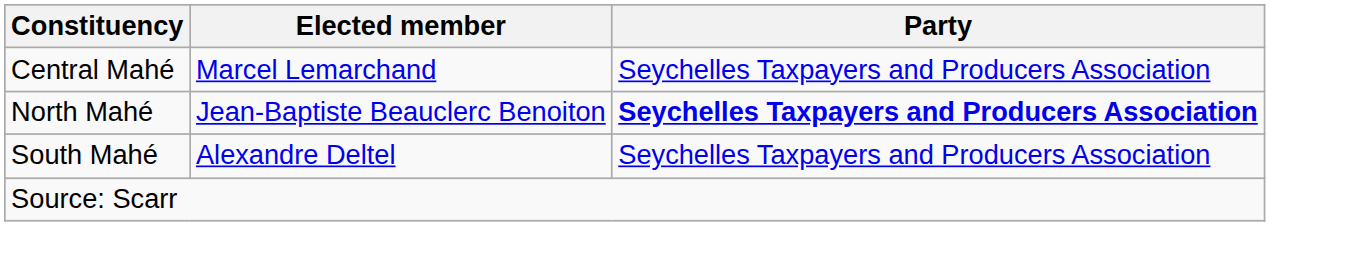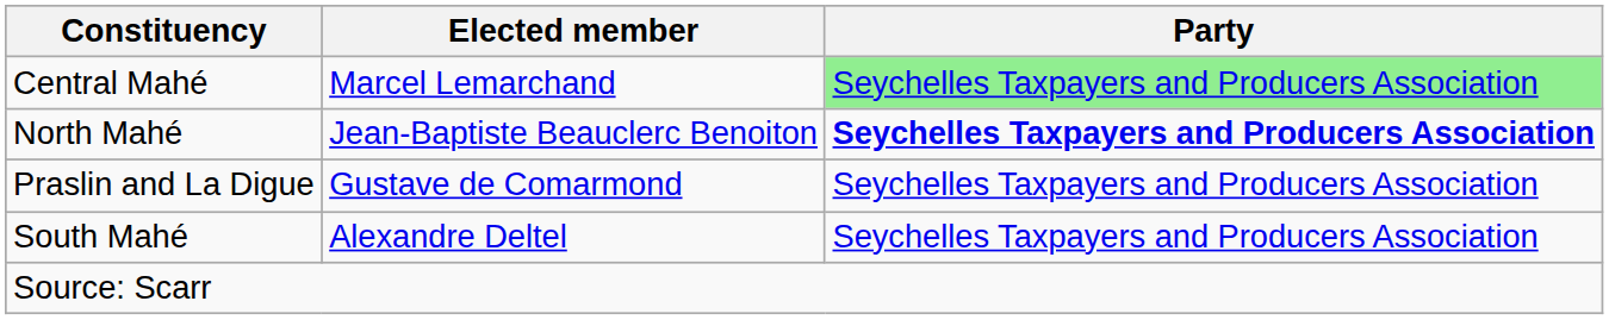 <table class=wikitable>
 <tr>
 <th>Constituency</th>
 <th>Elected member</th>
 <th>Party</th>
 </tr>
 <tr>
 <td>Central Mahé</td>
 <td><a href='#'>Marcel Lemarchand</a></td>
-<td><a href='#'>Seychelles Taxpayers and Producers Association</a></td>
+<td style="background: lightgreen;"><a href='#'>Seychelles Taxpayers and Producers Association</a></td>
 </tr>
 <tr>
 <td>North Mahé</td>
 <td><a href='#'>Jean-Baptiste Beauclerc Benoiton</a></td>
 <td><strong><a href='#'>Seychelles Taxpayers and Producers Association</a></strong></td>
+</tr>
+<tr>
+<td>Praslin and La Digue</td>
+<td><a href='#'>Gustave de Comarmond</a></td>
+<td><a href='#'>Seychelles Taxpayers and Producers Association</a></td>
 </tr>
 <tr>
 <td>South Mahé</td>
 <td><a href='#'>Alexandre Deltel</a></td>
 <td><a href='#'>Seychelles Taxpayers and Producers Association</a></td>
 </tr>
 <tr>
 <td align=left colspan=3>Source: Scarr</td>
 </tr>
 </table>
